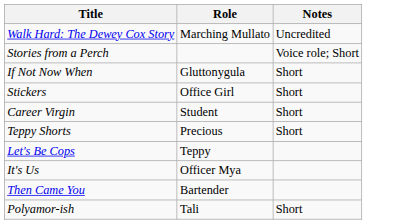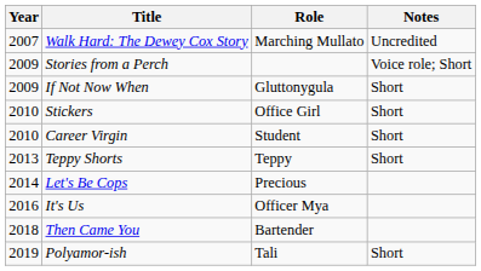 <table class="wikitable sortable">
 <tr>
+<th>Year</th>
 <th>Title</th>
 <th>Role</th>
 <th>Notes</th>
 </tr>
 <tr>
+<td>2007</td>
 <td><em><a href='#'>Walk Hard: The Dewey Cox Story</a></em></td>
 <td>Marching Mullato</td>
 <td>Uncredited</td>
 </tr>
 <tr>
+<td>2009</td>
 <td><em>Stories from a Perch</em></td>
 <td></td>
 <td>Voice role; Short</td>
 </tr>
 <tr>
+<td>2009</td>
 <td><em>If Not Now When</em></td>
 <td>Gluttonygula</td>
 <td>Short</td>
 </tr>
 <tr>
+<td>2010</td>
 <td><em>Stickers</em></td>
 <td>Office Girl</td>
 <td>Short</td>
 </tr>
 <tr>
+<td>2010</td>
 <td><em>Career Virgin</em></td>
 <td>Student</td>
 <td>Short</td>
 </tr>
 <tr>
+<td>2013</td>
 <td><em>Teppy Shorts</em></td>
-<td>Precious</td>
+<td>Teppy</td>
 <td>Short</td>
 </tr>
 <tr>
+<td>2014</td>
 <td><em><a href='#'>Let's Be Cops</a></em></td>
-<td>Teppy</td>
+<td>Precious</td>
 <td></td>
 </tr>
 <tr>
+<td>2016</td>
 <td><em>It's Us</em></td>
 <td>Officer Mya</td>
 <td></td>
 </tr>
 <tr>
+<td>2018</td>
 <td><em><a href='#'>Then Came You</a></em></td>
 <td>Bartender</td>
 <td></td>
 </tr>
 <tr>
+<td>2019</td>
 <td><em>Polyamor-ish</em></td>
 <td>Tali</td>
 <td>Short</td>
 </tr>
 </table>
